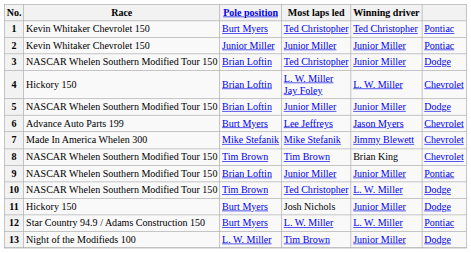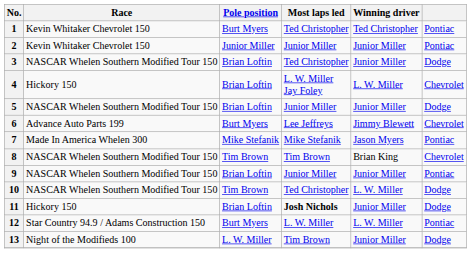 <table class="wikitable sortable" style="font-size:95%">
 <tr>
 <th>No.</th>
 <th>Race</th>
 <th><a href='#'>Pole position</a></th>
 <th>Most laps led</th>
 <th>Winning driver</th>
 <th></th>
 </tr>
 <tr>
 <th>1</th>
 <td>Kevin Whitaker Chevrolet 150</td>
 <td><a href='#'>Burt Myers</a></td>
 <td><a href='#'>Ted Christopher</a></td>
 <td><a href='#'>Ted Christopher</a></td>
 <td><a href='#'>Pontiac</a></td>
 </tr>
 <tr>
 <th>2</th>
 <td>Kevin Whitaker Chevrolet 150</td>
 <td><a href='#'>Junior Miller</a></td>
 <td><a href='#'>Junior Miller</a></td>
 <td><a href='#'>Junior Miller</a></td>
 <td><a href='#'>Pontiac</a></td>
 </tr>
 <tr>
 <th>3</th>
 <td>NASCAR Whelen Southern Modified Tour 150</td>
 <td><a href='#'>Brian Loftin</a></td>
 <td><a href='#'>Ted Christopher</a></td>
 <td><a href='#'>Junior Miller</a></td>
 <td><a href='#'>Dodge</a></td>
 </tr>
 <tr>
 <th>4</th>
 <td>Hickory 150</td>
 <td><a href='#'>Brian Loftin</a></td>
 <td><a href='#'>L. W. Miller</a><br><a href='#'>Jay Foley</a></td>
 <td><a href='#'>L. W. Miller</a></td>
 <td><a href='#'>Chevrolet</a></td>
 </tr>
 <tr>
 <th>5</th>
 <td>NASCAR Whelen Southern Modified Tour 150</td>
 <td><a href='#'>Brian Loftin</a></td>
 <td><a href='#'>Junior Miller</a></td>
 <td><a href='#'>Junior Miller</a></td>
 <td><a href='#'>Dodge</a></td>
 </tr>
 <tr>
 <th>6</th>
 <td>Advance Auto Parts 199</td>
 <td><a href='#'>Burt Myers</a></td>
 <td><a href='#'>Lee Jeffreys</a></td>
-<td><a href='#'>Jason Myers</a></td>
+<td><a href='#'>Jimmy Blewett</a></td>
 <td><a href='#'>Chevrolet</a></td>
 </tr>
 <tr>
 <th>7</th>
 <td>Made In America Whelen 300</td>
 <td><a href='#'>Mike Stefanik</a></td>
 <td><a href='#'>Mike Stefanik</a></td>
-<td><a href='#'>Jimmy Blewett</a></td>
-<td><a href='#'>Chevrolet</a></td>
+<td><a href='#'>Jason Myers</a></td>
+<td><a href='#'>Pontiac</a></td>
 </tr>
 <tr>
 <th>8</th>
 <td>NASCAR Whelen Southern Modified Tour 150</td>
 <td><a href='#'>Tim Brown</a></td>
 <td><a href='#'>Tim Brown</a></td>
 <td>Brian King</td>
 <td><a href='#'>Chevrolet</a></td>
 </tr>
 <tr>
 <th>9</th>
 <td>NASCAR Whelen Southern Modified Tour 150</td>
 <td><a href='#'>Brian Loftin</a></td>
 <td><a href='#'>Junior Miller</a></td>
 <td><a href='#'>Junior Miller</a></td>
 <td><a href='#'>Pontiac</a></td>
 </tr>
 <tr>
 <th>10</th>
 <td>NASCAR Whelen Southern Modified Tour 150</td>
 <td><a href='#'>Tim Brown</a></td>
 <td><a href='#'>Ted Christopher</a></td>
 <td><a href='#'>L. W. Miller</a></td>
 <td><a href='#'>Dodge</a></td>
 </tr>
 <tr>
 <th>11</th>
 <td>Hickory 150</td>
-<td><a href='#'>Burt Myers</a></td>
-<td>Josh Nichols</td>
+<td><a href='#'>Brian Loftin</a></td>
+<td><strong>Josh Nichols</strong></td>
 <td><a href='#'>Junior Miller</a></td>
 <td><a href='#'>Dodge</a></td>
 </tr>
 <tr>
 <th>12</th>
 <td>Star Country 94.9 / Adams Construction 150</td>
 <td><a href='#'>Burt Myers</a></td>
 <td><a href='#'>L. W. Miller</a></td>
 <td><a href='#'>L. W. Miller</a></td>
 <td><a href='#'>Pontiac</a></td>
 </tr>
 <tr>
 <th>13</th>
 <td>Night of the Modifieds 100</td>
 <td><a href='#'>L. W. Miller</a></td>
 <td><a href='#'>Tim Brown</a></td>
 <td><a href='#'>Junior Miller</a></td>
 <td><a href='#'>Dodge</a></td>
 </tr>
 <tr>
 </tr>
 </table>
